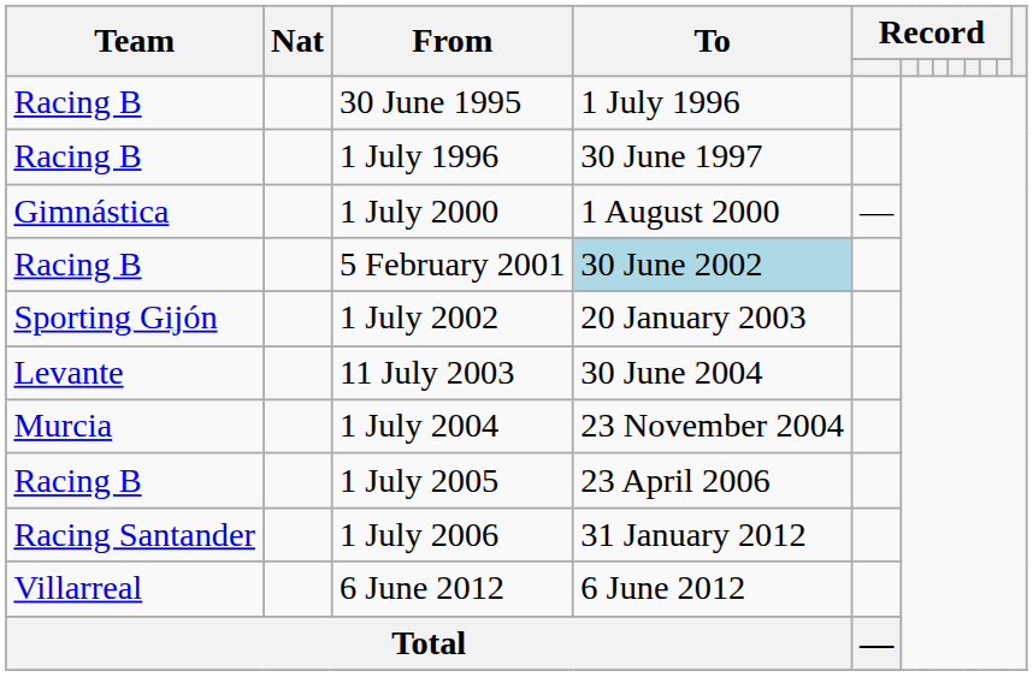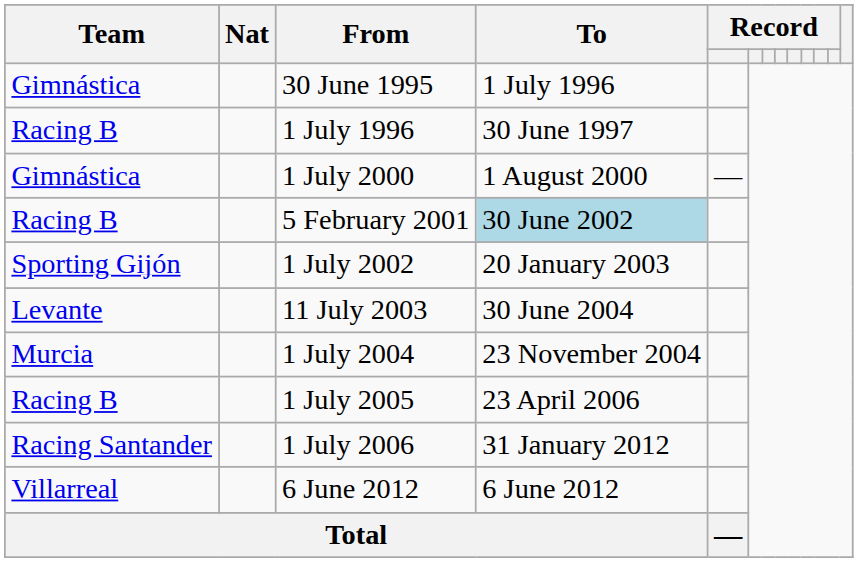 <table class="wikitable" style="text-align: center">
 <tr>
 <th rowspan="2">Team</th>
 <th rowspan="2">Nat</th>
 <th rowspan="2">From</th>
 <th rowspan="2">To</th>
 <th colspan="8">Record</th>
 <th rowspan=2></th>
 </tr>
 <tr>
 <th></th>
 <th></th>
 <th></th>
 <th></th>
 <th></th>
 <th></th>
 <th></th>
 <th></th>
 </tr>
 <tr>
-<td align=left><a href='#'>Racing B</a></td>
+<td align=left><a href='#'>Gimnástica</a></td>
 <td></td>
 <td align=left>30 June 1995</td>
 <td align=left>1 July 1996<br></td>
 <td></td>
 </tr>
 <tr>
 <td align=left><a href='#'>Racing B</a></td>
 <td></td>
 <td align=left>1 July 1996</td>
 <td align=left>30 June 1997<br></td>
 <td></td>
 </tr>
 <tr>
 <td align=left><a href='#'>Gimnástica</a></td>
 <td></td>
 <td align=left>1 July 2000</td>
 <td align=left>1 August 2000<br></td>
 <td>—</td>
 </tr>
 <tr>
 <td align=left><a href='#'>Racing B</a></td>
 <td></td>
 <td align=left>5 February 2001</td>
 <td align=left style="background: lightblue;">30 June 2002<br></td>
 <td></td>
 </tr>
 <tr>
 <td align=left><a href='#'>Sporting Gijón</a></td>
 <td></td>
 <td align=left>1 July 2002</td>
 <td align=left>20 January 2003<br></td>
 <td></td>
 </tr>
 <tr>
 <td align=left><a href='#'>Levante</a></td>
 <td></td>
 <td align=left>11 July 2003</td>
 <td align=left>30 June 2004<br></td>
 <td></td>
 </tr>
 <tr>
 <td align=left><a href='#'>Murcia</a></td>
 <td></td>
 <td align=left>1 July 2004</td>
 <td align=left>23 November 2004<br></td>
 <td></td>
 </tr>
 <tr>
 <td align=left><a href='#'>Racing B</a></td>
 <td></td>
 <td align=left>1 July 2005</td>
 <td align=left>23 April 2006<br></td>
 <td></td>
 </tr>
 <tr>
 <td align=left><a href='#'>Racing Santander</a></td>
 <td></td>
 <td align=left>1 July 2006</td>
 <td align=left>31 January 2012<br></td>
 <td></td>
 </tr>
 <tr>
 <td align=left><a href='#'>Villarreal</a></td>
 <td></td>
 <td align=left>6 June 2012</td>
 <td align=left>6 June 2012<br></td>
 <td></td>
 </tr>
 <tr>
 <th colspan="4">Total<br></th>
 <th>—</th>
 </tr>
 </table>
